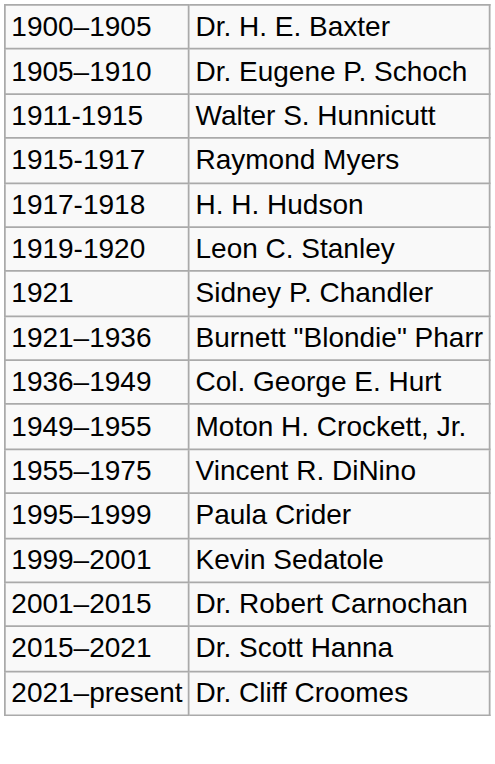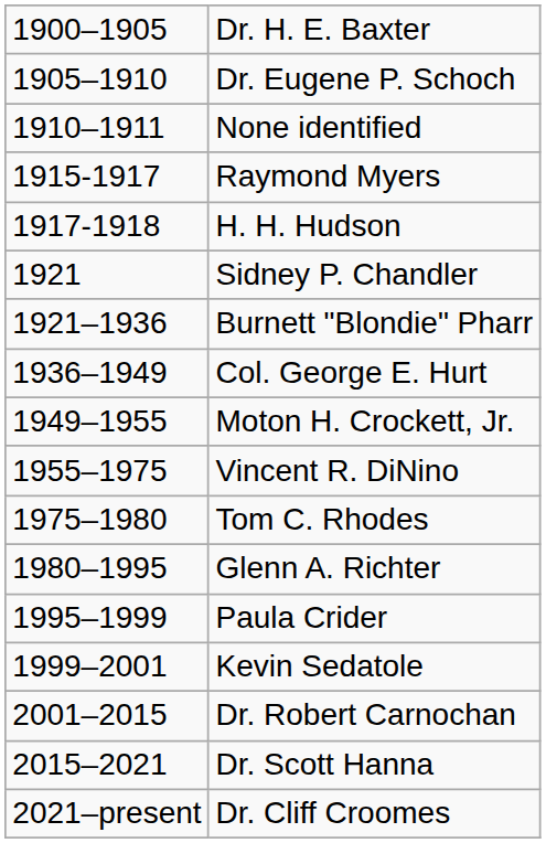 <table class="wikitable">
 <tr>
 <td>1900–1905</td>
 <td>Dr. H. E. Baxter</td>
 </tr>
 <tr>
 <td>1905–1910</td>
 <td>Dr. Eugene P. Schoch</td>
 </tr>
 <tr>
-<td>1911-1915</td>
-<td>Walter S. Hunnicutt</td>
+<td>1910–1911</td>
+<td>None identified</td>
 </tr>
 <tr>
 <td>1915-1917</td>
 <td>Raymond Myers</td>
 </tr>
 <tr>
 <td>1917-1918</td>
 <td>H. H. Hudson</td>
-</tr>
-<tr>
-<td>1919-1920</td>
-<td>Leon C. Stanley</td>
 </tr>
 <tr>
 <td>1921</td>
 <td>Sidney P. Chandler</td>
 </tr>
 <tr>
 <td>1921–1936</td>
 <td>Burnett "Blondie" Pharr</td>
 </tr>
 <tr>
 <td>1936–1949</td>
 <td>Col. George E. Hurt</td>
 </tr>
 <tr>
 <td>1949–1955</td>
 <td>Moton H. Crockett, Jr.</td>
 </tr>
 <tr>
 <td>1955–1975</td>
 <td>Vincent R. DiNino</td>
 </tr>
 <tr>
+<td>1975–1980</td>
+<td>Tom C. Rhodes</td>
+</tr>
+<tr>
+<td>1980–1995</td>
+<td>Glenn A. Richter</td>
+</tr>
+<tr>
 <td>1995–1999</td>
 <td>Paula Crider</td>
 </tr>
 <tr>
 <td>1999–2001</td>
 <td>Kevin Sedatole</td>
 </tr>
 <tr>
 <td>2001–2015</td>
 <td>Dr. Robert Carnochan</td>
 </tr>
 <tr>
 <td>2015–2021</td>
 <td>Dr. Scott Hanna</td>
 </tr>
 <tr>
 <td>2021–present</td>
 <td>Dr. Cliff Croomes</td>
 </tr>
 </table>
